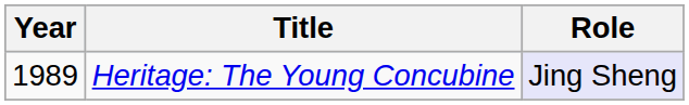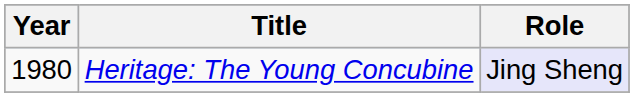 <table class="wikitable sortable">
 <tr style="background:#b0c4de; text-align:center;">
 <th>Year</th>
 <th>Title</th>
 <th>Role</th>
 </tr>
 <tr>
-<td>1989</td>
+<td>1980</td>
 <td><em><a href='#'>Heritage: The Young Concubine</a></em></td>
 <td style="background: lavender;">Jing Sheng</td>
 </tr>
 </table>
